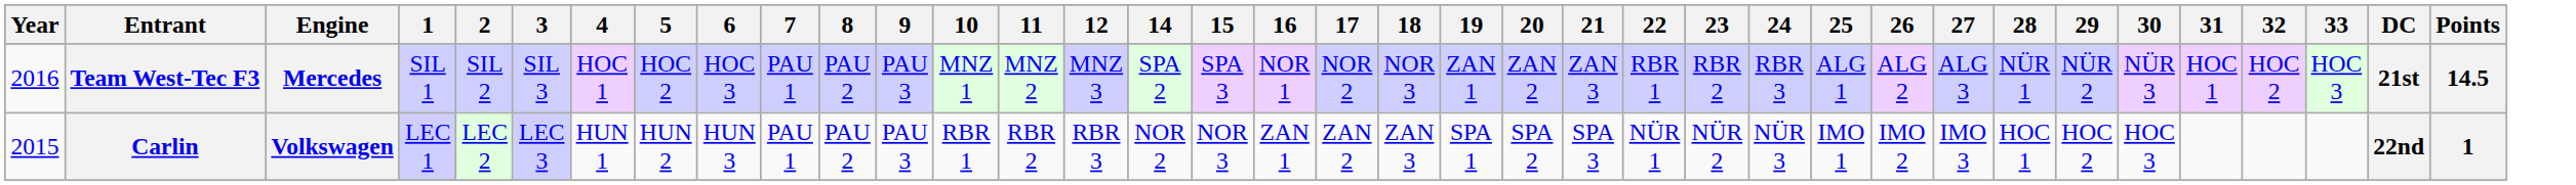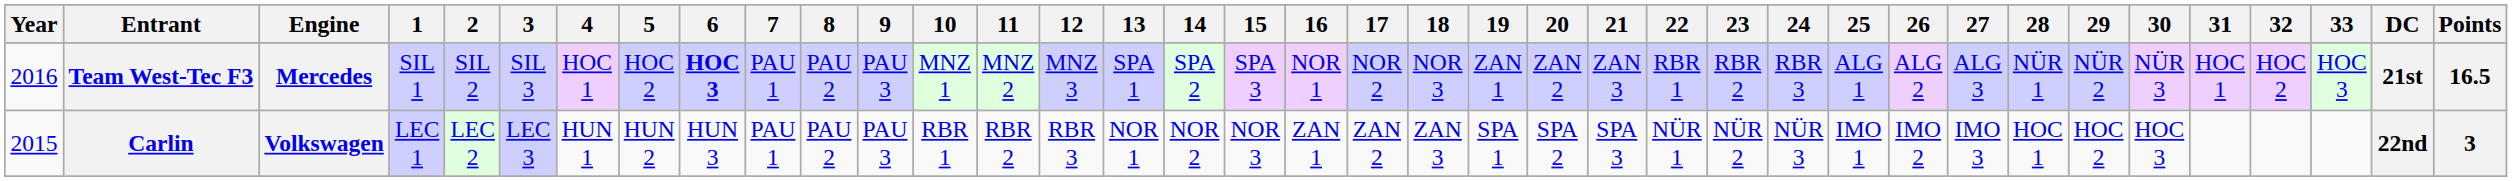 <table class="wikitable" style="text-align:center; font-size:85%">
 <tr>
 <th>Year</th>
 <th>Entrant</th>
 <th>Engine</th>
 <th>1</th>
 <th>2</th>
 <th>3</th>
 <th>4</th>
 <th>5</th>
 <th>6</th>
 <th>7</th>
 <th>8</th>
 <th>9</th>
 <th>10</th>
 <th>11</th>
 <th>12</th>
+<th>13</th>
 <th>14</th>
 <th>15</th>
 <th>16</th>
 <th>17</th>
 <th>18</th>
 <th>19</th>
 <th>20</th>
 <th>21</th>
 <th>22</th>
 <th>23</th>
 <th>24</th>
 <th>25</th>
 <th>26</th>
 <th>27</th>
 <th>28</th>
 <th>29</th>
 <th>30</th>
 <th>31</th>
 <th>32</th>
 <th>33</th>
 <th>DC</th>
 <th>Points</th>
 </tr>
 <tr>
 <td><a href='#'>2016</a></td>
 <th nowrap><a href='#'>Team West-Tec F3</a></th>
 <th nowrap><a href='#'>Mercedes</a></th>
 <td style="background:#CFCFFF;"><a href='#'>SIL<br>1</a><br></td>
 <td style="background:#CFCFFF;"><a href='#'>SIL<br>2</a><br></td>
 <td style="background:#CFCFFF;"><a href='#'>SIL<br>3</a><br></td>
 <td style="background:#EFCFFF;"><a href='#'>HOC<br>1</a><br></td>
 <td style="background:#CFCFFF;"><a href='#'>HOC<br>2</a><br></td>
-<td style="background:#CFCFFF;"><a href='#'>HOC<br>3</a><br></td>
+<td style="background:#CFCFFF;"><strong><a href='#'>HOC<br>3</a><br></strong></td>
 <td style="background:#CFCFFF;"><a href='#'>PAU<br>1</a><br></td>
 <td style="background:#CFCFFF;"><a href='#'>PAU<br>2</a><br></td>
 <td style="background:#CFCFFF;"><a href='#'>PAU<br>3</a><br></td>
 <td style="background:#DFFFDF;"><a href='#'>MNZ<br>1</a><br></td>
 <td style="background:#DFFFDF;"><a href='#'>MNZ<br>2</a><br></td>
 <td style="background:#CFCFFF;"><a href='#'>MNZ<br>3</a><br></td>
+<td style="background:#CFCFFF;"><a href='#'>SPA<br>1</a><br></td>
 <td style="background:#DFFFDF;"><a href='#'>SPA<br>2</a><br></td>
 <td style="background:#EFCFFF;"><a href='#'>SPA<br>3</a><br></td>
 <td style="background:#EFCFFF;"><a href='#'>NOR<br>1</a><br></td>
 <td style="background:#CFCFFF;"><a href='#'>NOR<br>2</a><br></td>
 <td style="background:#CFCFFF;"><a href='#'>NOR<br>3</a><br></td>
 <td style="background:#CFCFFF;"><a href='#'>ZAN<br>1</a><br></td>
 <td style="background:#CFCFFF;"><a href='#'>ZAN<br>2</a><br></td>
 <td style="background:#CFCFFF;"><a href='#'>ZAN<br>3</a><br></td>
 <td style="background:#CFCFFF;"><a href='#'>RBR<br>1</a><br></td>
 <td style="background:#CFCFFF;"><a href='#'>RBR<br>2</a><br></td>
 <td style="background:#CFCFFF;"><a href='#'>RBR<br>3</a><br></td>
 <td style="background:#CFCFFF;"><a href='#'>ALG<br>1</a><br></td>
 <td style="background:#EFCFFF;"><a href='#'>ALG<br>2</a><br></td>
 <td style="background:#CFCFFF;"><a href='#'>ALG<br>3</a><br></td>
 <td style="background:#CFCFFF;"><a href='#'>NÜR<br>1</a><br></td>
 <td style="background:#CFCFFF;"><a href='#'>NÜR<br>2</a><br></td>
 <td style="background:#EFCFFF;"><a href='#'>NÜR<br>3</a><br></td>
 <td style="background:#EFCFFF;"><a href='#'>HOC<br>1</a><br></td>
 <td style="background:#EFCFFF;"><a href='#'>HOC<br>2</a><br></td>
 <td style="background:#DFFFDF;"><a href='#'>HOC<br>3</a><br></td>
 <th>21st</th>
-<th>14.5</th>
+<th>16.5</th>
 </tr>
 <tr>
 <td><a href='#'>2015</a></td>
 <th nowrap><a href='#'>Carlin</a></th>
 <th nowrap><a href='#'>Volkswagen</a></th>
 <td style="background:#CFCFFF;"><a href='#'>LEC<br>1</a><br></td>
 <td style="background:#DFFFDF;"><a href='#'>LEC<br>2</a><br></td>
 <td style="background:#CFCFFF;"><a href='#'>LEC<br>3</a><br></td>
 <td><a href='#'>HUN<br>1</a></td>
 <td><a href='#'>HUN<br>2</a></td>
 <td><a href='#'>HUN<br>3</a></td>
 <td><a href='#'>PAU<br>1</a></td>
 <td><a href='#'>PAU<br>2</a></td>
 <td><a href='#'>PAU<br>3</a></td>
 <td><a href='#'>RBR<br>1</a></td>
 <td><a href='#'>RBR<br>2</a></td>
 <td><a href='#'>RBR<br>3</a></td>
+<td><a href='#'>NOR<br>1</a></td>
 <td><a href='#'>NOR<br>2</a></td>
 <td><a href='#'>NOR<br>3</a></td>
 <td><a href='#'>ZAN<br>1</a></td>
 <td><a href='#'>ZAN<br>2</a></td>
 <td><a href='#'>ZAN<br>3</a></td>
 <td><a href='#'>SPA<br>1</a></td>
 <td><a href='#'>SPA<br>2</a></td>
 <td><a href='#'>SPA<br>3</a></td>
 <td><a href='#'>NÜR<br>1</a></td>
 <td><a href='#'>NÜR<br>2</a></td>
 <td><a href='#'>NÜR<br>3</a></td>
 <td><a href='#'>IMO<br>1</a></td>
 <td><a href='#'>IMO<br>2</a></td>
 <td><a href='#'>IMO<br>3</a></td>
 <td><a href='#'>HOC<br>1</a></td>
 <td><a href='#'>HOC<br>2</a></td>
 <td><a href='#'>HOC<br>3</a></td>
 <td></td>
 <td></td>
 <td></td>
 <th>22nd</th>
-<th>1</th>
+<th>3</th>
 </tr>
 </table>
